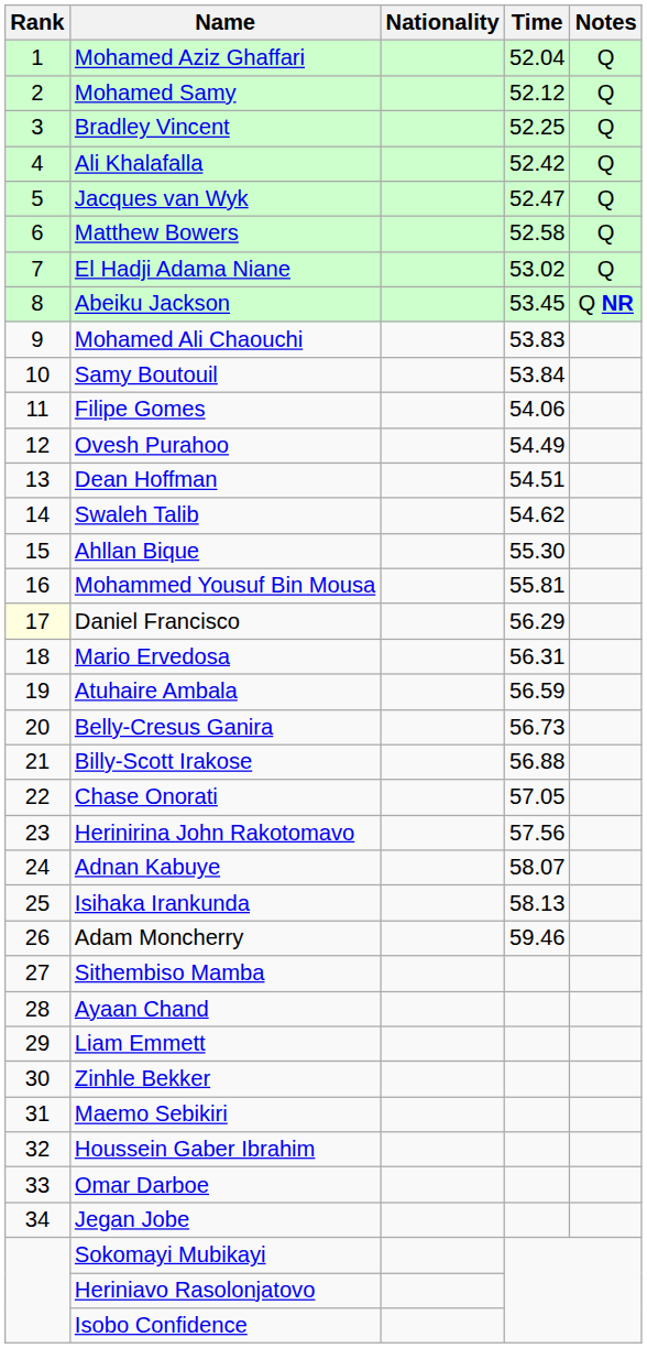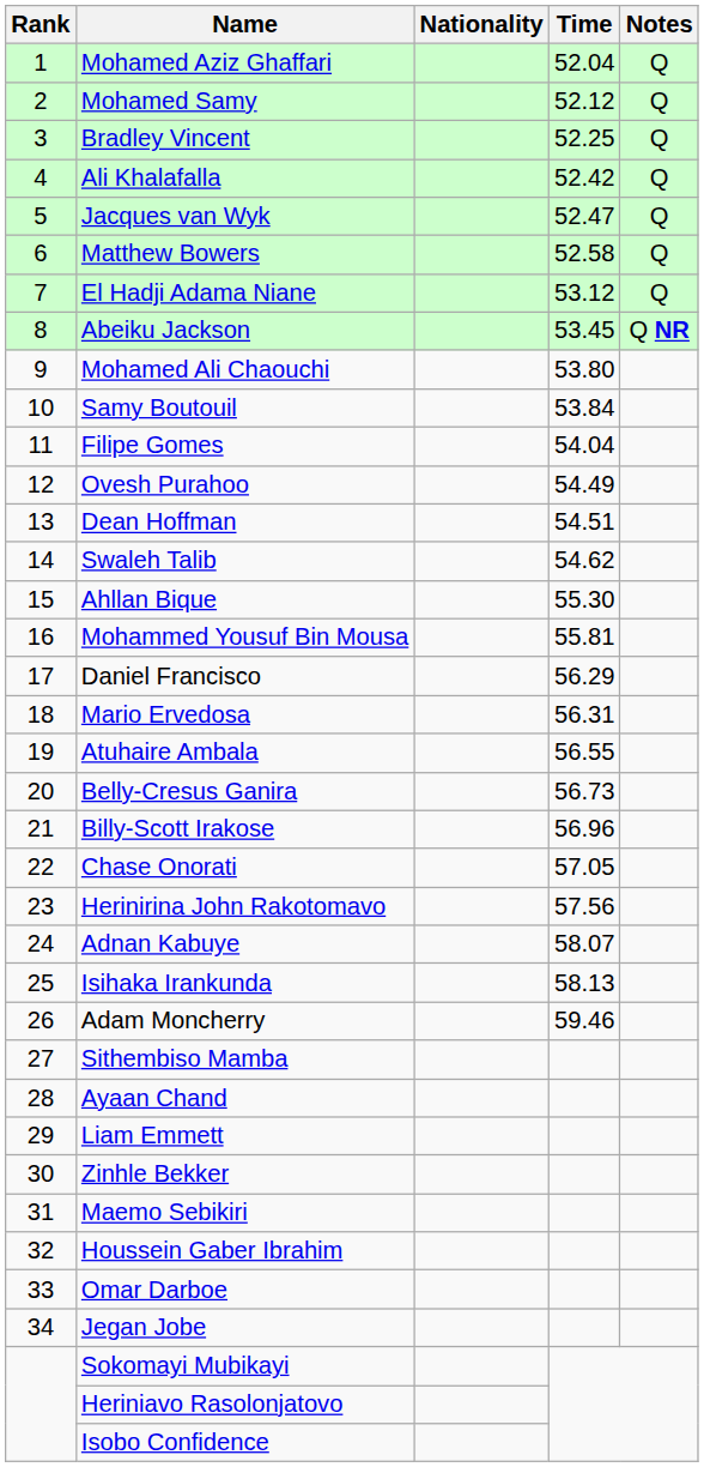 <table class="wikitable sortable" style="text-align:center">
 <tr>
 <th>Rank</th>
 <th>Name</th>
 <th>Nationality</th>
 <th>Time</th>
 <th>Notes</th>
 </tr>
 <tr bgcolor=ccffcc>
 <td>1</td>
 <td align=left><a href='#'>Mohamed Aziz Ghaffari</a></td>
 <td align=left></td>
 <td>52.04</td>
 <td>Q</td>
 </tr>
 <tr bgcolor=ccffcc>
 <td>2</td>
 <td align=left><a href='#'>Mohamed Samy</a></td>
 <td align=left></td>
 <td>52.12</td>
 <td>Q</td>
 </tr>
 <tr bgcolor=ccffcc>
 <td>3</td>
 <td align=left><a href='#'>Bradley Vincent</a></td>
 <td align=left></td>
 <td>52.25</td>
 <td>Q</td>
 </tr>
 <tr bgcolor=ccffcc>
 <td>4</td>
 <td align=left><a href='#'>Ali Khalafalla</a></td>
 <td align=left></td>
 <td>52.42</td>
 <td>Q</td>
 </tr>
 <tr bgcolor=ccffcc>
 <td>5</td>
 <td align=left><a href='#'>Jacques van Wyk</a></td>
 <td align=left></td>
 <td>52.47</td>
 <td>Q</td>
 </tr>
 <tr bgcolor=ccffcc>
 <td>6</td>
 <td align=left><a href='#'>Matthew Bowers</a></td>
 <td align=left></td>
 <td>52.58</td>
 <td>Q</td>
 </tr>
 <tr bgcolor=ccffcc>
 <td>7</td>
 <td align=left><a href='#'>El Hadji Adama Niane</a></td>
 <td align=left></td>
-<td>53.02</td>
+<td>53.12</td>
 <td>Q</td>
 </tr>
 <tr bgcolor=ccffcc>
 <td>8</td>
 <td align=left><a href='#'>Abeiku Jackson</a></td>
 <td align=left></td>
 <td>53.45</td>
 <td>Q <strong><a href='#'>NR</a></strong></td>
 </tr>
 <tr>
 <td>9</td>
 <td align=left><a href='#'>Mohamed Ali Chaouchi</a></td>
 <td align=left></td>
-<td>53.83</td>
+<td>53.80</td>
 <td></td>
 </tr>
 <tr>
 <td>10</td>
 <td align=left><a href='#'>Samy Boutouil</a></td>
 <td align=left></td>
 <td>53.84</td>
 <td></td>
 </tr>
 <tr>
 <td>11</td>
 <td align=left><a href='#'>Filipe Gomes</a></td>
 <td align=left></td>
-<td>54.06</td>
+<td>54.04</td>
 <td></td>
 </tr>
 <tr>
 <td>12</td>
 <td align=left><a href='#'>Ovesh Purahoo</a></td>
 <td align=left></td>
 <td>54.49</td>
 <td></td>
 </tr>
 <tr>
 <td>13</td>
 <td align=left><a href='#'>Dean Hoffman</a></td>
 <td align=left></td>
 <td>54.51</td>
 <td></td>
 </tr>
 <tr>
 <td>14</td>
 <td align=left><a href='#'>Swaleh Talib</a></td>
 <td align=left></td>
 <td>54.62</td>
 <td></td>
 </tr>
 <tr>
 <td>15</td>
 <td align=left><a href='#'>Ahllan Bique</a></td>
 <td align=left></td>
 <td>55.30</td>
 <td></td>
 </tr>
 <tr>
 <td>16</td>
 <td align=left><a href='#'>Mohammed Yousuf Bin Mousa</a></td>
 <td align=left></td>
 <td>55.81</td>
 <td></td>
 </tr>
 <tr>
-<td style="background: lightyellow;">17</td>
+<td>17</td>
 <td align=left>Daniel Francisco</td>
 <td align=left></td>
 <td>56.29</td>
 <td></td>
 </tr>
 <tr>
 <td>18</td>
 <td align=left><a href='#'>Mario Ervedosa</a></td>
 <td align=left></td>
 <td>56.31</td>
 <td></td>
 </tr>
 <tr>
 <td>19</td>
 <td align=left><a href='#'>Atuhaire Ambala</a></td>
 <td align=left></td>
-<td>56.59</td>
+<td>56.55</td>
 <td></td>
 </tr>
 <tr>
 <td>20</td>
 <td align=left><a href='#'>Belly-Cresus Ganira</a></td>
 <td align=left></td>
 <td>56.73</td>
 <td></td>
 </tr>
 <tr>
 <td>21</td>
 <td align=left><a href='#'>Billy-Scott Irakose</a></td>
 <td align=left></td>
-<td>56.88</td>
+<td>56.96</td>
 <td></td>
 </tr>
 <tr>
 <td>22</td>
 <td align=left><a href='#'>Chase Onorati</a></td>
 <td align=left></td>
 <td>57.05</td>
 <td></td>
 </tr>
 <tr>
 <td>23</td>
 <td align=left><a href='#'>Herinirina John Rakotomavo</a></td>
 <td align=left></td>
 <td>57.56</td>
 <td></td>
 </tr>
 <tr>
 <td>24</td>
 <td align=left><a href='#'>Adnan Kabuye</a></td>
 <td align=left></td>
 <td>58.07</td>
 <td></td>
 </tr>
 <tr>
 <td>25</td>
 <td align=left><a href='#'>Isihaka Irankunda</a></td>
 <td align=left></td>
 <td>58.13</td>
 <td></td>
 </tr>
 <tr>
 <td>26</td>
 <td align=left>Adam Moncherry</td>
 <td align=left></td>
 <td>59.46</td>
 <td></td>
 </tr>
 <tr>
 <td>27</td>
 <td align=left><a href='#'>Sithembiso Mamba</a></td>
 <td align=left></td>
 <td></td>
 <td></td>
 </tr>
 <tr>
 <td>28</td>
 <td align=left><a href='#'>Ayaan Chand</a></td>
 <td align=left></td>
 <td></td>
 <td></td>
 </tr>
 <tr>
 <td>29</td>
 <td align=left><a href='#'>Liam Emmett</a></td>
 <td align=left></td>
 <td></td>
 <td></td>
 </tr>
 <tr>
 <td>30</td>
 <td align=left><a href='#'>Zinhle Bekker</a></td>
 <td align=left></td>
 <td></td>
 <td></td>
 </tr>
 <tr>
 <td>31</td>
 <td align=left><a href='#'>Maemo Sebikiri</a></td>
 <td align=left></td>
 <td></td>
 <td></td>
 </tr>
 <tr>
 <td>32</td>
 <td align=left><a href='#'>Houssein Gaber Ibrahim</a></td>
 <td align=left></td>
 <td></td>
 <td></td>
 </tr>
 <tr>
 <td>33</td>
 <td align=left><a href='#'>Omar Darboe</a></td>
 <td align=left></td>
 <td></td>
 <td></td>
 </tr>
 <tr>
 <td>34</td>
 <td align=left><a href='#'>Jegan Jobe</a></td>
 <td align=left></td>
 <td></td>
 <td></td>
 </tr>
 <tr>
 <td rowspan=3></td>
 <td align=left><a href='#'>Sokomayi Mubikayi</a></td>
 <td align=left></td>
 <td colspan=2 rowspan=3></td>
 </tr>
 <tr>
 <td align=left><a href='#'>Heriniavo Rasolonjatovo</a></td>
 <td align=left></td>
 </tr>
 <tr>
 <td align=left><a href='#'>Isobo Confidence</a></td>
 <td align=left></td>
 </tr>
 </table>
